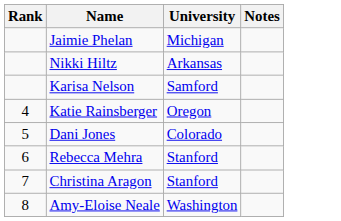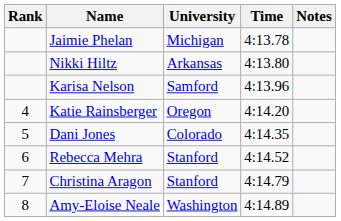 <table class="wikitable sortable" style="text-align:center">
 <tr>
 <th>Rank</th>
 <th>Name</th>
 <th>University</th>
+<th>Time</th>
 <th>Notes</th>
 </tr>
 <tr>
 <td></td>
 <td align=left><a href='#'>Jaimie Phelan</a></td>
 <td align="left"><a href='#'>Michigan</a></td>
+<td>4:13.78</td>
 <td></td>
 </tr>
 <tr>
 <td></td>
 <td align=left><a href='#'>Nikki Hiltz</a></td>
 <td align=left><a href='#'>Arkansas</a></td>
+<td>4:13.80</td>
 <td></td>
 </tr>
 <tr>
 <td></td>
 <td align=left><a href='#'>Karisa Nelson</a></td>
 <td align="left"><a href='#'>Samford</a></td>
+<td>4:13.96</td>
 <td></td>
 </tr>
 <tr>
 <td>4</td>
 <td align=left><a href='#'>Katie Rainsberger</a></td>
 <td align=left><a href='#'>Oregon</a></td>
+<td>4:14.20</td>
 <td></td>
 </tr>
 <tr>
 <td>5</td>
 <td align=left><a href='#'>Dani Jones</a></td>
 <td align=left><a href='#'>Colorado</a></td>
+<td>4:14.35</td>
 <td></td>
 </tr>
 <tr>
 <td>6</td>
 <td align=left><a href='#'>Rebecca Mehra</a></td>
 <td align="left"><a href='#'>Stanford</a></td>
+<td>4:14.52</td>
 <td></td>
 </tr>
 <tr>
 <td>7</td>
 <td align=left><a href='#'>Christina Aragon</a></td>
 <td align="left"><a href='#'>Stanford</a></td>
+<td>4:14.79</td>
 <td></td>
 </tr>
 <tr>
 <td>8</td>
 <td align=left><a href='#'>Amy-Eloise Neale</a> </td>
 <td align=left><a href='#'>Washington</a></td>
+<td>4:14.89</td>
 <td></td>
 </tr>
 </table>
